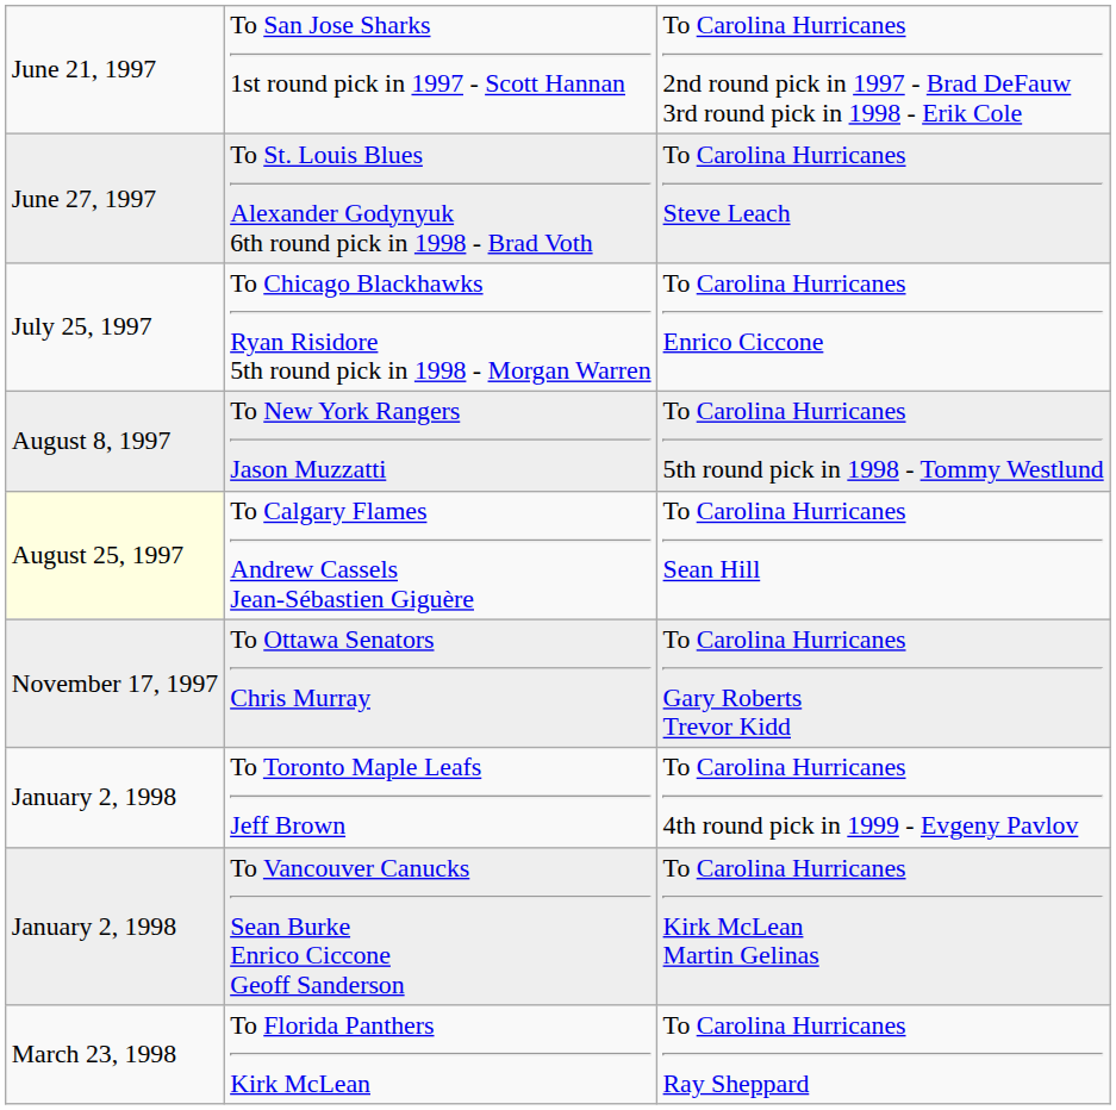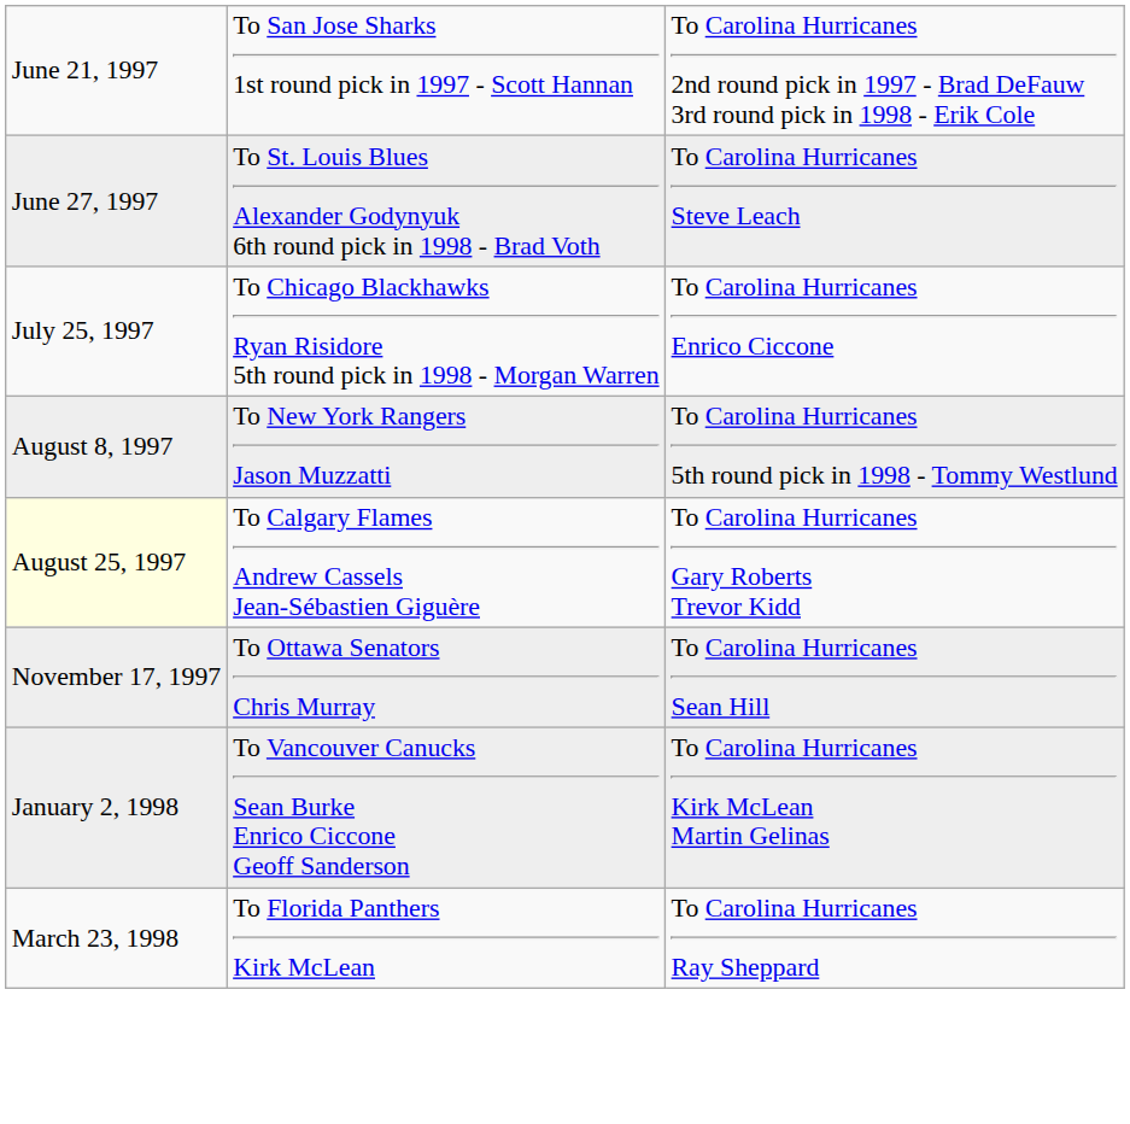 <table class="wikitable">
 <tr>
 <td>June 21, 1997</td>
 <td valign="top">To <a href='#'>San Jose Sharks</a><hr>1st round pick in <a href='#'>1997</a> - <a href='#'>Scott Hannan</a></td>
 <td valign="top">To <a href='#'>Carolina Hurricanes</a><hr>2nd round pick in <a href='#'>1997</a> - <a href='#'>Brad DeFauw</a> <br> 3rd round pick in <a href='#'>1998</a> - <a href='#'>Erik Cole</a></td>
 </tr>
 <tr style="background:#eee;">
 <td>June 27, 1997</td>
 <td valign="top">To <a href='#'>St. Louis Blues</a><hr><a href='#'>Alexander Godynyuk</a> <br> 6th round pick in <a href='#'>1998</a> - <a href='#'>Brad Voth</a></td>
 <td valign="top">To <a href='#'>Carolina Hurricanes</a><hr><a href='#'>Steve Leach</a></td>
 </tr>
 <tr>
 <td>July 25, 1997</td>
 <td valign="top">To <a href='#'>Chicago Blackhawks</a><hr><a href='#'>Ryan Risidore</a> <br> 5th round pick in <a href='#'>1998</a> - <a href='#'>Morgan Warren</a></td>
 <td valign="top">To <a href='#'>Carolina Hurricanes</a><hr><a href='#'>Enrico Ciccone</a></td>
 </tr>
 <tr style="background:#eee;">
 <td>August 8, 1997</td>
 <td valign="top">To <a href='#'>New York Rangers</a><hr><a href='#'>Jason Muzzatti</a></td>
 <td valign="top">To <a href='#'>Carolina Hurricanes</a><hr>5th round pick in <a href='#'>1998</a> - <a href='#'>Tommy Westlund</a></td>
 </tr>
 <tr>
 <td style="background: lightyellow;">August 25, 1997</td>
 <td valign="top">To <a href='#'>Calgary Flames</a><hr><a href='#'>Andrew Cassels</a> <br> <a href='#'>Jean-Sébastien Giguère</a></td>
-<td valign="top">To <a href='#'>Carolina Hurricanes</a><hr><a href='#'>Sean Hill</a></td>
+<td valign="top">To <a href='#'>Carolina Hurricanes</a><hr><a href='#'>Gary Roberts</a> <br> <a href='#'>Trevor Kidd</a></td>
 </tr>
 <tr style="background:#eee;">
 <td>November 17, 1997</td>
 <td valign="top">To <a href='#'>Ottawa Senators</a><hr><a href='#'>Chris Murray</a></td>
-<td valign="top">To <a href='#'>Carolina Hurricanes</a><hr><a href='#'>Gary Roberts</a> <br> <a href='#'>Trevor Kidd</a></td>
-</tr>
-<tr>
-<td>January 2, 1998</td>
-<td valign="top">To <a href='#'>Toronto Maple Leafs</a><hr><a href='#'>Jeff Brown</a></td>
-<td valign="top">To <a href='#'>Carolina Hurricanes</a><hr>4th round pick in <a href='#'>1999</a> - <a href='#'>Evgeny Pavlov</a></td>
+<td valign="top">To <a href='#'>Carolina Hurricanes</a><hr><a href='#'>Sean Hill</a></td>
 </tr>
 <tr style="background:#eee;">
 <td>January 2, 1998</td>
 <td valign="top">To <a href='#'>Vancouver Canucks</a><hr><a href='#'>Sean Burke</a> <br> <a href='#'>Enrico Ciccone</a> <br> <a href='#'>Geoff Sanderson</a></td>
 <td valign="top">To <a href='#'>Carolina Hurricanes</a><hr><a href='#'>Kirk McLean</a> <br> <a href='#'>Martin Gelinas</a></td>
 </tr>
 <tr>
 <td>March 23, 1998</td>
 <td valign="top">To <a href='#'>Florida Panthers</a><hr><a href='#'>Kirk McLean</a></td>
 <td valign="top">To <a href='#'>Carolina Hurricanes</a><hr><a href='#'>Ray Sheppard</a></td>
 </tr>
 </table>
